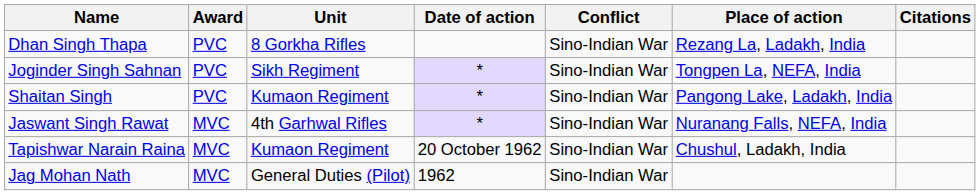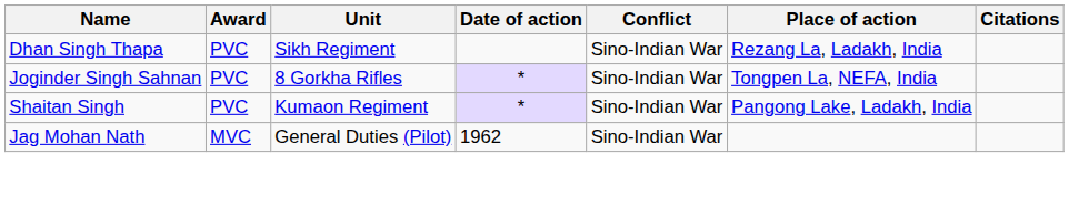 <table class="wikitable sortable">
 <tr>
 <th>Name</th>
 <th>Award</th>
 <th>Unit</th>
 <th>Date of action</th>
 <th>Conflict</th>
 <th>Place of action</th>
 <th class="unsortable">Citations</th>
 </tr>
 <tr>
 <td><a href='#'>Dhan Singh Thapa</a></td>
 <td><a href='#'>PVC</a></td>
-<td><a href='#'>8 Gorkha Rifles</a></td>
+<td><a href='#'>Sikh Regiment</a></td>
 <td style="text-align:center;"></td>
 <td>Sino-Indian War</td>
 <td><a href='#'>Rezang La</a>, <a href='#'>Ladakh</a>, <a href='#'>India</a></td>
 <td></td>
 </tr>
 <tr>
 <td><a href='#'>Joginder Singh Sahnan</a></td>
 <td><a href='#'>PVC</a></td>
-<td><a href='#'>Sikh Regiment</a></td>
+<td><a href='#'>8 Gorkha Rifles</a></td>
 <td style="background:#e3d9ff; text-align:center;">*</td>
 <td>Sino-Indian War</td>
 <td><a href='#'>Tongpen La</a>, <a href='#'>NEFA</a>, <a href='#'>India</a></td>
 <td></td>
 </tr>
 <tr>
 <td><a href='#'>Shaitan Singh</a></td>
 <td><a href='#'>PVC</a></td>
 <td><a href='#'>Kumaon Regiment</a></td>
 <td style="background:#e3d9ff; text-align:center;">*</td>
 <td>Sino-Indian War</td>
 <td><a href='#'>Pangong Lake</a>, <a href='#'>Ladakh</a>, <a href='#'>India</a></td>
 <td></td>
 </tr>
 <tr>
-<td><a href='#'>Jaswant Singh Rawat</a></td>
-<td><a href='#'>MVC</a></td>
-<td>4th <a href='#'>Garhwal Rifles</a></td>
-<td style="background:#e3d9ff; text-align:center;">*</td>
-<td>Sino-Indian War</td>
-<td><a href='#'>Nuranang Falls</a>, <a href='#'>NEFA</a>, <a href='#'>India</a></td>
-<td></td>
-</tr>
-<tr>
-<td><a href='#'>Tapishwar Narain Raina</a></td>
-<td><a href='#'>MVC</a></td>
-<td><a href='#'>Kumaon Regiment</a></td>
-<td>20 October 1962</td>
-<td>Sino-Indian War</td>
-<td><a href='#'>Chushul</a>, Ladakh, India</td>
-<td></td>
-</tr>
-<tr>
 <td><a href='#'>Jag Mohan Nath</a></td>
 <td><a href='#'>MVC</a></td>
 <td>General Duties <a href='#'>(Pilot)</a></td>
 <td>1962</td>
 <td>Sino-Indian War</td>
 <td></td>
 <td></td>
 </tr>
 </table>
